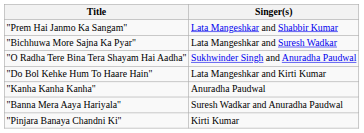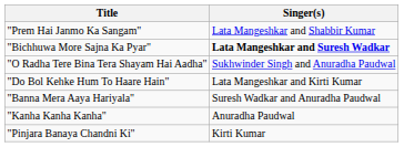 <table class="wikitable sortable">
 <tr>
 <th>Title</th>
 <th>Singer(s)</th>
 </tr>
 <tr>
 <td>"Prem Hai Janmo Ka Sangam"</td>
 <td><a href='#'>Lata Mangeshkar</a> and  <a href='#'>Shabbir Kumar</a></td>
 </tr>
 <tr>
 <td>"Bichhuwa More Sajna Ka Pyar"</td>
-<td>Lata Mangeshkar and <a href='#'>Suresh Wadkar</a></td>
+<td><strong>Lata Mangeshkar and <a href='#'>Suresh Wadkar</a></strong></td>
 </tr>
 <tr>
 <td>"O Radha Tere Bina Tera Shayam Hai Aadha"</td>
 <td><a href='#'>Sukhwinder Singh</a> and <a href='#'>Anuradha Paudwal</a></td>
 </tr>
 <tr>
 <td>"Do Bol Kehke Hum To Haare Hain"</td>
 <td>Lata Mangeshkar and Kirti Kumar</td>
 </tr>
 <tr>
+<td>"Banna Mera Aaya Hariyala"</td>
+<td>Suresh Wadkar and Anuradha Paudwal</td>
+</tr>
+<tr>
 <td>"Kanha Kanha Kanha"</td>
 <td>Anuradha Paudwal</td>
-</tr>
-<tr>
-<td>"Banna Mera Aaya Hariyala"</td>
-<td>Suresh Wadkar and Anuradha Paudwal</td>
 </tr>
 <tr>
 <td>"Pinjara Banaya Chandni Ki"</td>
 <td>Kirti Kumar</td>
 </tr>
 </table>
